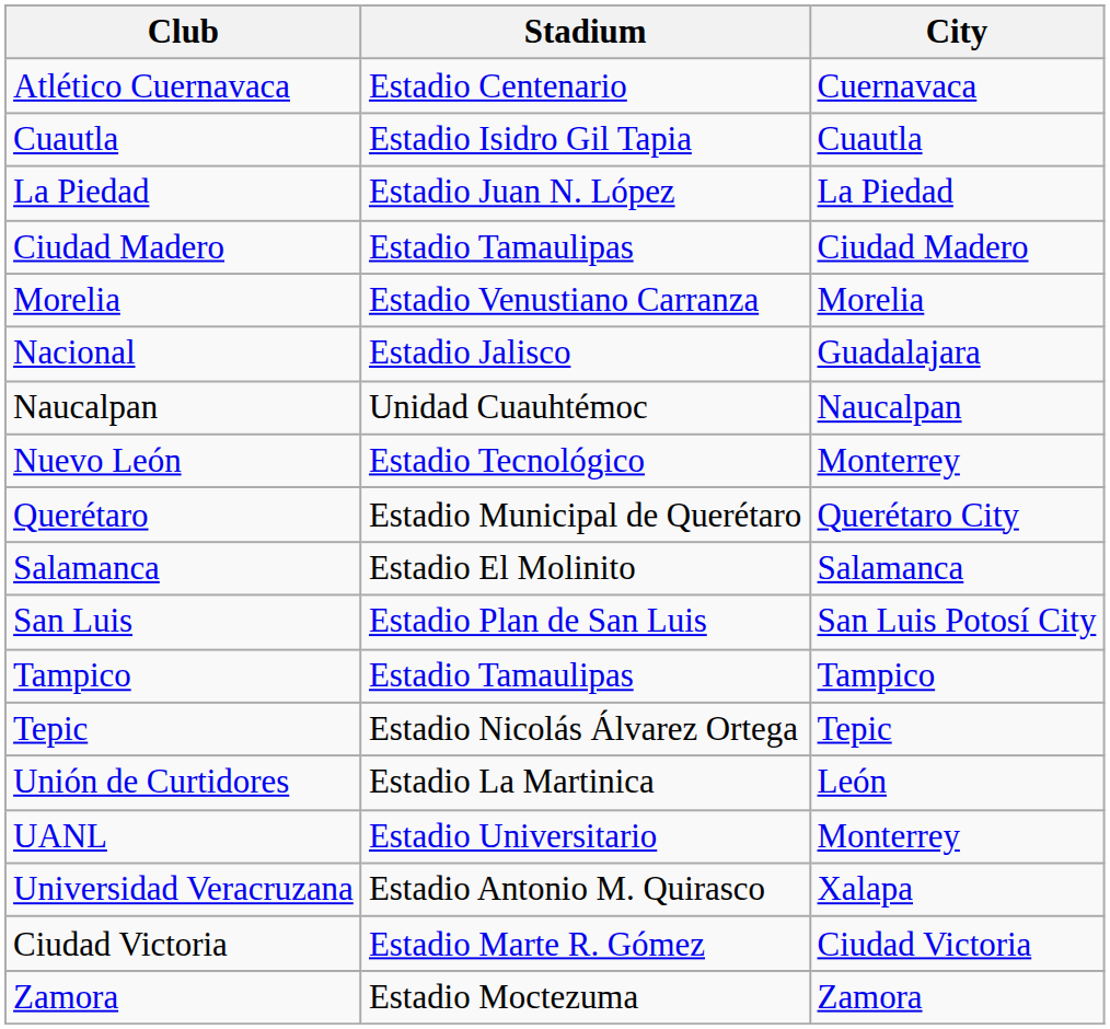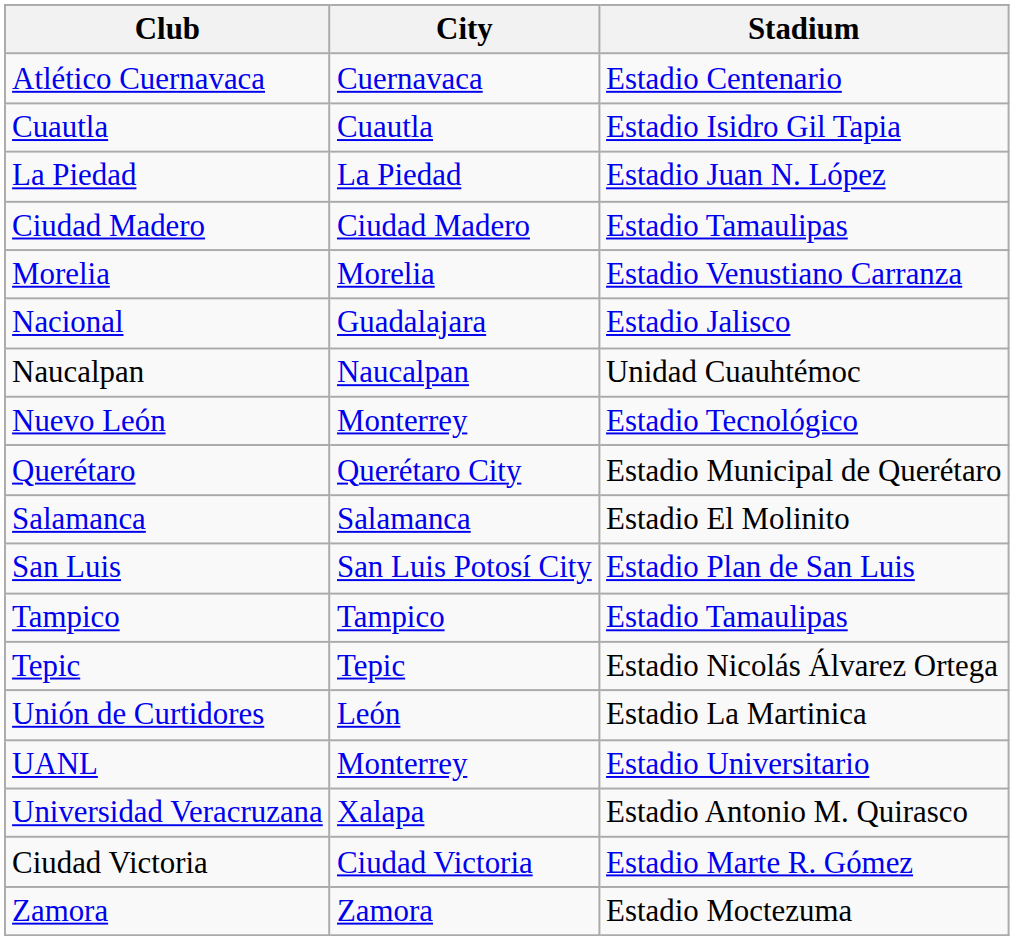 <table class="wikitable sortable">
 <tr>
 <th>Club</th>
+<th>City</th>
 <th>Stadium</th>
-<th>City</th>
 </tr>
 <tr>
 <td><a href='#'>Atlético Cuernavaca</a></td>
+<td><a href='#'>Cuernavaca</a></td>
 <td><a href='#'>Estadio Centenario</a></td>
-<td><a href='#'>Cuernavaca</a></td>
 </tr>
 <tr>
 <td><a href='#'>Cuautla</a></td>
+<td><a href='#'>Cuautla</a></td>
 <td><a href='#'>Estadio Isidro Gil Tapia</a></td>
-<td><a href='#'>Cuautla</a></td>
 </tr>
 <tr>
 <td><a href='#'>La Piedad</a></td>
+<td><a href='#'>La Piedad</a></td>
 <td><a href='#'>Estadio Juan N. López</a></td>
-<td><a href='#'>La Piedad</a></td>
 </tr>
 <tr>
 <td><a href='#'>Ciudad Madero</a></td>
+<td><a href='#'>Ciudad Madero</a></td>
 <td><a href='#'>Estadio Tamaulipas</a></td>
-<td><a href='#'>Ciudad Madero</a></td>
 </tr>
 <tr>
 <td><a href='#'>Morelia</a></td>
+<td><a href='#'>Morelia</a></td>
 <td><a href='#'>Estadio Venustiano Carranza</a></td>
-<td><a href='#'>Morelia</a></td>
 </tr>
 <tr>
 <td><a href='#'>Nacional</a></td>
+<td><a href='#'>Guadalajara</a></td>
 <td><a href='#'>Estadio Jalisco</a></td>
-<td><a href='#'>Guadalajara</a></td>
 </tr>
 <tr>
 <td>Naucalpan</td>
+<td><a href='#'>Naucalpan</a></td>
 <td>Unidad Cuauhtémoc</td>
-<td><a href='#'>Naucalpan</a></td>
 </tr>
 <tr>
 <td><a href='#'>Nuevo León</a></td>
+<td><a href='#'>Monterrey</a></td>
 <td><a href='#'>Estadio Tecnológico</a></td>
-<td><a href='#'>Monterrey</a></td>
 </tr>
 <tr>
 <td><a href='#'>Querétaro</a></td>
+<td><a href='#'>Querétaro City</a></td>
 <td>Estadio Municipal de Querétaro</td>
-<td><a href='#'>Querétaro City</a></td>
 </tr>
 <tr>
 <td><a href='#'>Salamanca</a></td>
+<td><a href='#'>Salamanca</a></td>
 <td>Estadio El Molinito</td>
-<td><a href='#'>Salamanca</a></td>
 </tr>
 <tr>
 <td><a href='#'>San Luis</a></td>
+<td><a href='#'>San Luis Potosí City</a></td>
 <td><a href='#'>Estadio Plan de San Luis</a></td>
-<td><a href='#'>San Luis Potosí City</a></td>
 </tr>
 <tr>
 <td><a href='#'>Tampico</a></td>
+<td><a href='#'>Tampico</a></td>
 <td><a href='#'>Estadio Tamaulipas</a></td>
-<td><a href='#'>Tampico</a></td>
 </tr>
 <tr>
 <td><a href='#'>Tepic</a></td>
+<td><a href='#'>Tepic</a></td>
 <td>Estadio Nicolás Álvarez Ortega</td>
-<td><a href='#'>Tepic</a></td>
 </tr>
 <tr>
 <td><a href='#'>Unión de Curtidores</a></td>
+<td><a href='#'>León</a></td>
 <td>Estadio La Martinica</td>
-<td><a href='#'>León</a></td>
 </tr>
 <tr>
 <td><a href='#'>UANL</a></td>
+<td><a href='#'>Monterrey</a></td>
 <td><a href='#'>Estadio Universitario</a></td>
-<td><a href='#'>Monterrey</a></td>
 </tr>
 <tr>
 <td><a href='#'>Universidad Veracruzana</a></td>
+<td><a href='#'>Xalapa</a></td>
 <td>Estadio Antonio M. Quirasco</td>
-<td><a href='#'>Xalapa</a></td>
 </tr>
 <tr>
 <td>Ciudad Victoria</td>
+<td><a href='#'>Ciudad Victoria</a></td>
 <td><a href='#'>Estadio Marte R. Gómez</a></td>
-<td><a href='#'>Ciudad Victoria</a></td>
 </tr>
 <tr>
 <td><a href='#'>Zamora</a></td>
+<td><a href='#'>Zamora</a></td>
 <td>Estadio Moctezuma</td>
-<td><a href='#'>Zamora</a></td>
 </tr>
 </table>
